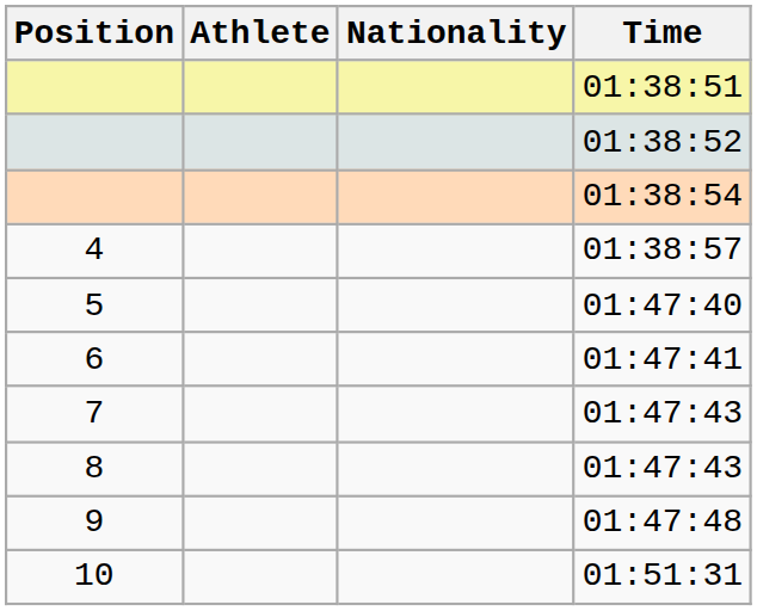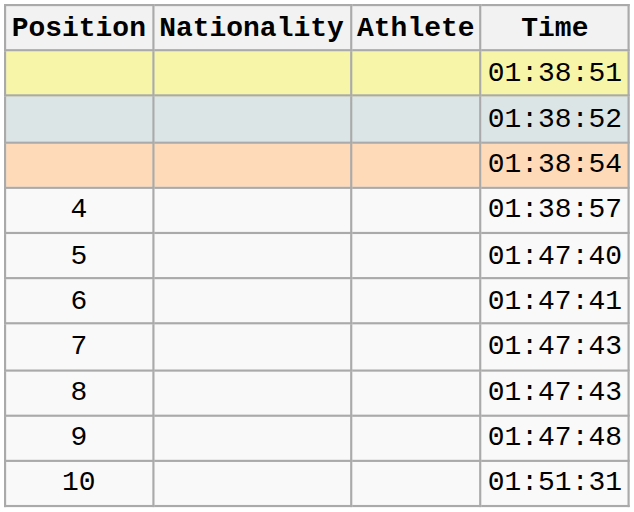 <table class="wikitable sortable">
 <tr>
 <th scope="col">Position</th>
+<th scope="col">Nationality</th>
 <th scope="col">Athlete</th>
-<th scope="col">Nationality</th>
 <th scope="col">Time</th>
 </tr>
 <tr bgcolor="#F7F6A8">
 <td align=center></td>
 <td></td>
 <td></td>
 <td>01:38:51</td>
 </tr>
 <tr bgcolor="#DCE5E5">
 <td align=center></td>
 <td></td>
 <td></td>
 <td>01:38:52</td>
 </tr>
 <tr bgcolor="#FFDAB9">
 <td align=center></td>
 <td></td>
 <td></td>
 <td>01:38:54</td>
 </tr>
 <tr>
 <td align=center>4</td>
 <td></td>
 <td></td>
 <td>01:38:57</td>
 </tr>
 <tr>
 <td align=center>5</td>
 <td></td>
 <td></td>
 <td>01:47:40</td>
 </tr>
 <tr>
 <td align=center>6</td>
 <td></td>
 <td></td>
 <td>01:47:41</td>
 </tr>
 <tr>
 <td align=center>7</td>
 <td></td>
 <td></td>
 <td>01:47:43</td>
 </tr>
 <tr>
 <td align=center>8</td>
 <td></td>
 <td></td>
 <td>01:47:43</td>
 </tr>
 <tr>
 <td align=center>9</td>
 <td></td>
 <td></td>
 <td>01:47:48</td>
 </tr>
 <tr>
 <td align=center>10</td>
 <td></td>
 <td></td>
 <td>01:51:31</td>
 </tr>
 </table>
